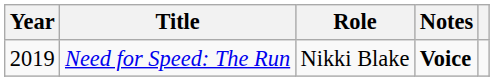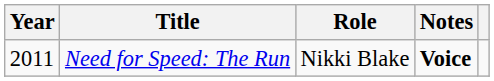 <table class="wikitable sortable">
 <tr>
 <th>Year</th>
 <th>Title</th>
 <th>Role</th>
 <th class="unsortable">Notes</th>
 <th class="unsortable"></th>
 </tr>
 <tr>
-<td>2019</td>
+<td>2011</td>
 <td><em><a href='#'>Need for Speed: The Run</a></em></td>
 <td>Nikki Blake</td>
 <td><strong>Voice</strong></td>
 <td align="center"></td>
 </tr>
 </table>
